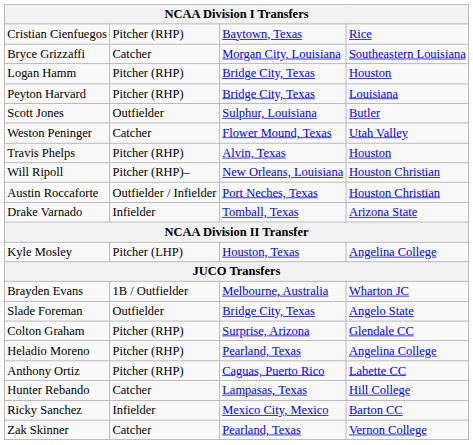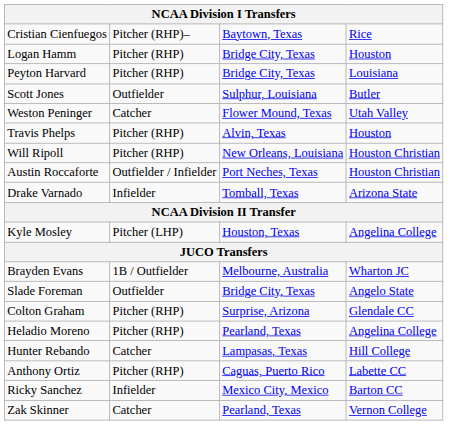 <table class="wikitable collapsible collapsed">
 <tr>
 <th colspan=4>NCAA Division I Transfers</th>
 </tr>
 <tr>
 <td>Cristian Cienfuegos</td>
-<td>Pitcher (RHP)</td>
+<td>Pitcher (RHP)–</td>
 <td><a href='#'>Baytown, Texas</a></td>
 <td><a href='#'>Rice</a></td>
-</tr>
-<tr>
-<td>Bryce Grizzaffi</td>
-<td>Catcher</td>
-<td><a href='#'>Morgan City, Louisiana</a></td>
-<td><a href='#'>Southeastern Louisiana</a></td>
 </tr>
 <tr>
 <td>Logan Hamm</td>
 <td>Pitcher (RHP)</td>
 <td><a href='#'>Bridge City, Texas</a></td>
 <td><a href='#'>Houston</a></td>
 </tr>
 <tr>
 <td>Peyton Harvard</td>
 <td>Pitcher (RHP)</td>
 <td><a href='#'>Bridge City, Texas</a></td>
 <td><a href='#'>Louisiana</a></td>
 </tr>
 <tr>
 <td>Scott Jones</td>
 <td>Outfielder</td>
 <td><a href='#'>Sulphur, Louisiana</a></td>
 <td><a href='#'>Butler</a></td>
 </tr>
 <tr>
 <td>Weston Peninger</td>
 <td>Catcher</td>
 <td><a href='#'>Flower Mound, Texas</a></td>
 <td><a href='#'>Utah Valley</a></td>
 </tr>
 <tr>
 <td>Travis Phelps</td>
 <td>Pitcher (RHP)</td>
 <td><a href='#'>Alvin, Texas</a></td>
 <td><a href='#'>Houston</a></td>
 </tr>
 <tr>
 <td>Will Ripoll</td>
-<td>Pitcher (RHP)–</td>
+<td>Pitcher (RHP)</td>
 <td><a href='#'>New Orleans, Louisiana</a></td>
 <td><a href='#'>Houston Christian</a></td>
 </tr>
 <tr>
 <td>Austin Roccaforte</td>
 <td>Outfielder / Infielder</td>
 <td><a href='#'>Port Neches, Texas</a></td>
 <td><a href='#'>Houston Christian</a></td>
 </tr>
 <tr>
 <td>Drake Varnado</td>
 <td>Infielder</td>
 <td><a href='#'>Tomball, Texas</a></td>
 <td><a href='#'>Arizona State</a></td>
 </tr>
 <tr>
 <th colspan=4>NCAA Division II Transfer</th>
 </tr>
 <tr>
 <td>Kyle Mosley</td>
 <td>Pitcher (LHP)</td>
 <td><a href='#'>Houston, Texas</a></td>
 <td><a href='#'>Angelina College</a></td>
 </tr>
 <tr>
 <th colspan=4>JUCO Transfers</th>
 </tr>
 <tr>
 <td>Brayden Evans</td>
 <td>1B / Outfielder</td>
 <td><a href='#'>Melbourne, Australia</a></td>
 <td><a href='#'>Wharton JC</a></td>
 </tr>
 <tr>
 <td>Slade Foreman</td>
 <td>Outfielder</td>
 <td><a href='#'>Bridge City, Texas</a></td>
 <td><a href='#'>Angelo State</a></td>
 </tr>
 <tr>
 <td>Colton Graham</td>
 <td>Pitcher (RHP)</td>
 <td><a href='#'>Surprise, Arizona</a></td>
 <td><a href='#'>Glendale CC</a></td>
 </tr>
 <tr>
 <td>Heladio Moreno</td>
 <td>Pitcher (RHP)</td>
 <td><a href='#'>Pearland, Texas</a></td>
 <td><a href='#'>Angelina College</a></td>
 </tr>
 <tr>
+<td>Hunter Rebando</td>
+<td>Catcher</td>
+<td><a href='#'>Lampasas, Texas</a></td>
+<td><a href='#'>Hill College</a></td>
+</tr>
+<tr>
 <td>Anthony Ortiz</td>
 <td>Pitcher (RHP)</td>
 <td><a href='#'>Caguas, Puerto Rico</a></td>
 <td><a href='#'>Labette CC</a></td>
-</tr>
-<tr>
-<td>Hunter Rebando</td>
-<td>Catcher</td>
-<td><a href='#'>Lampasas, Texas</a></td>
-<td><a href='#'>Hill College</a></td>
 </tr>
 <tr>
 <td>Ricky Sanchez</td>
 <td>Infielder</td>
 <td><a href='#'>Mexico City, Mexico</a></td>
 <td><a href='#'>Barton CC</a></td>
 </tr>
 <tr>
 <td>Zak Skinner</td>
 <td>Catcher</td>
 <td><a href='#'>Pearland, Texas</a></td>
 <td><a href='#'>Vernon College</a></td>
 </tr>
 </table>
